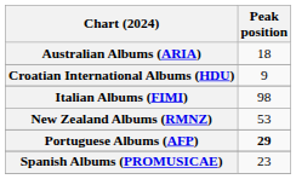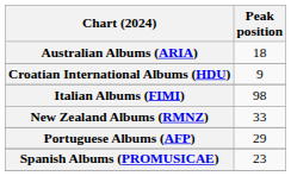 <table class="wikitable sortable plainrowheaders" style="text-align:center">
 <tr>
 <th scope="col">Chart (2024)</th>
 <th scope="col">Peak<br>position</th>
 </tr>
 <tr>
 <th scope="row">Australian Albums (<a href='#'>ARIA</a>)</th>
 <td>18</td>
 </tr>
 <tr>
 </tr>
 <tr>
 </tr>
 <tr>
 </tr>
 <tr>
 </tr>
 <tr>
 <th scope="row">Croatian International Albums (<a href='#'>HDU</a>)</th>
 <td>9</td>
 </tr>
 <tr>
 </tr>
 <tr>
 </tr>
 <tr>
 </tr>
 <tr>
 </tr>
 <tr>
 <th scope="row">Italian Albums (<a href='#'>FIMI</a>)</th>
 <td>98</td>
 </tr>
 <tr>
 <th scope="row">New Zealand Albums (<a href='#'>RMNZ</a>)</th>
-<td>53</td>
+<td>33</td>
 </tr>
 <tr>
 </tr>
 <tr>
 <th scope="row">Portuguese Albums (<a href='#'>AFP</a>)</th>
-<td><strong>29</strong></td>
+<td>29</td>
 </tr>
 <tr>
 </tr>
 <tr>
 <th scope="row">Spanish Albums (<a href='#'>PROMUSICAE</a>)</th>
 <td>23</td>
 </tr>
 <tr>
 </tr>
 <tr>
 </tr>
 </table>
